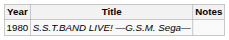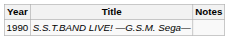 <table class="wikitable">
 <tr>
 <th>Year</th>
 <th>Title</th>
 <th>Notes</th>
 </tr>
 <tr>
-<td>1980</td>
+<td>1990</td>
 <td><em>S.S.T.BAND LIVE! —G.S.M. Sega—</em></td>
 <td></td>
 </tr>
 </table>
